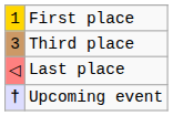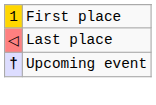 <table class="wikitable">
 <tr>
 </tr>
 <tr>
 <td style="text-align:center; background-color:#FFD700;">1</td>
 <td>First place</td>
-</tr>
-<tr>
-<td style="text-align:center; background-color:#C96;">3</td>
-<td>Third place</td>
 </tr>
 <tr>
 <td style="text-align:center; background-color:#FE8080;">◁</td>
 <td>Last place</td>
 </tr>
 <tr>
 <td style="text-align:center; background-color:#DDF;"><strong>†</strong></td>
 <td>Upcoming event</td>
 </tr>
 </table>
